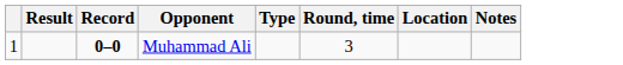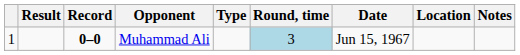 <table class="wikitable" style="text-align:center">
 <tr>
 <th></th>
 <th>Result</th>
 <th>Record</th>
 <th>Opponent</th>
 <th>Type</th>
 <th>Round, time</th>
+<th>Date</th>
 <th>Location</th>
 <th>Notes</th>
 </tr>
 <tr>
 <td>1</td>
 <td></td>
 <td><strong>0–0 </strong></td>
 <td style="text-align:left;"> <a href='#'>Muhammad Ali</a></td>
 <td></td>
-<td>3</td>
+<td style="background: lightblue;">3</td>
+<td>Jun 15, 1967</td>
 <td style="text-align:left;"> </td>
 <td style="text-align:left;"></td>
 </tr>
 </table>
